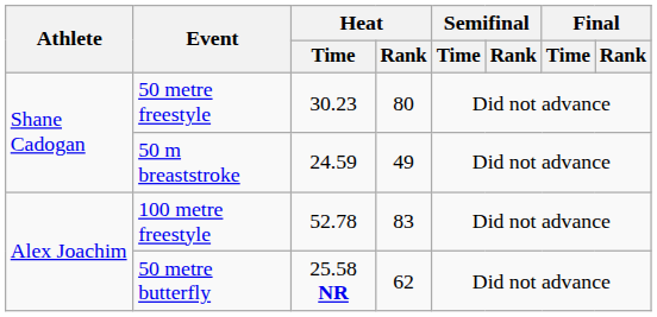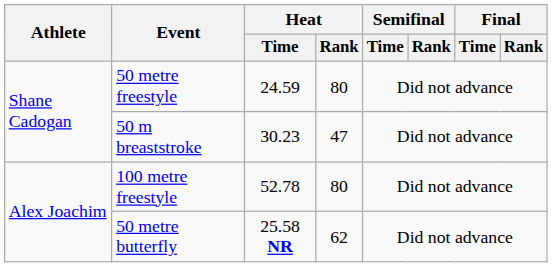 <table class="wikitable" style="text-align:center; font-size:90%; width:50%;">
 <tr>
 <th rowspan="2">Athlete</th>
 <th rowspan="2">Event</th>
 <th colspan="2">Heat</th>
 <th colspan="2">Semifinal</th>
 <th colspan="2">Final</th>
 </tr>
 <tr style="font-size:95%">
 <th>Time</th>
 <th>Rank</th>
 <th>Time</th>
 <th>Rank</th>
 <th>Time</th>
 <th>Rank</th>
 </tr>
 <tr>
 <td align=left rowspan=2><a href='#'>Shane Cadogan</a></td>
 <td align=left><a href='#'>50 metre freestyle</a></td>
-<td>30.23</td>
+<td>24.59</td>
 <td>80</td>
 <td colspan=4>Did not advance</td>
 </tr>
 <tr>
 <td align=left><a href='#'>50 m breaststroke</a></td>
-<td>24.59</td>
-<td>49</td>
+<td>30.23</td>
+<td>47</td>
 <td colspan=4>Did not advance</td>
 </tr>
 <tr>
 <td align=left rowspan=2><a href='#'>Alex Joachim</a></td>
 <td align=left><a href='#'>100 metre freestyle</a></td>
 <td>52.78</td>
-<td>83</td>
+<td>80</td>
 <td colspan=4>Did not advance</td>
 </tr>
 <tr>
 <td align=left><a href='#'>50 metre butterfly</a></td>
 <td>25.58 <strong><a href='#'>NR</a></strong></td>
 <td>62</td>
 <td colspan=4>Did not advance</td>
 </tr>
 </table>
